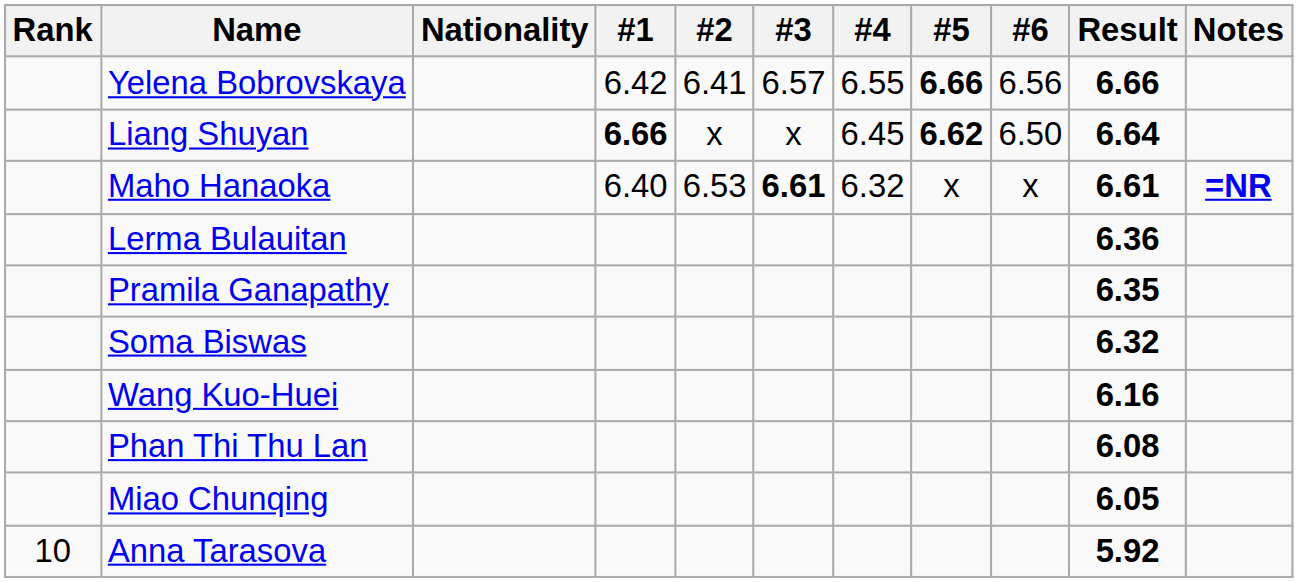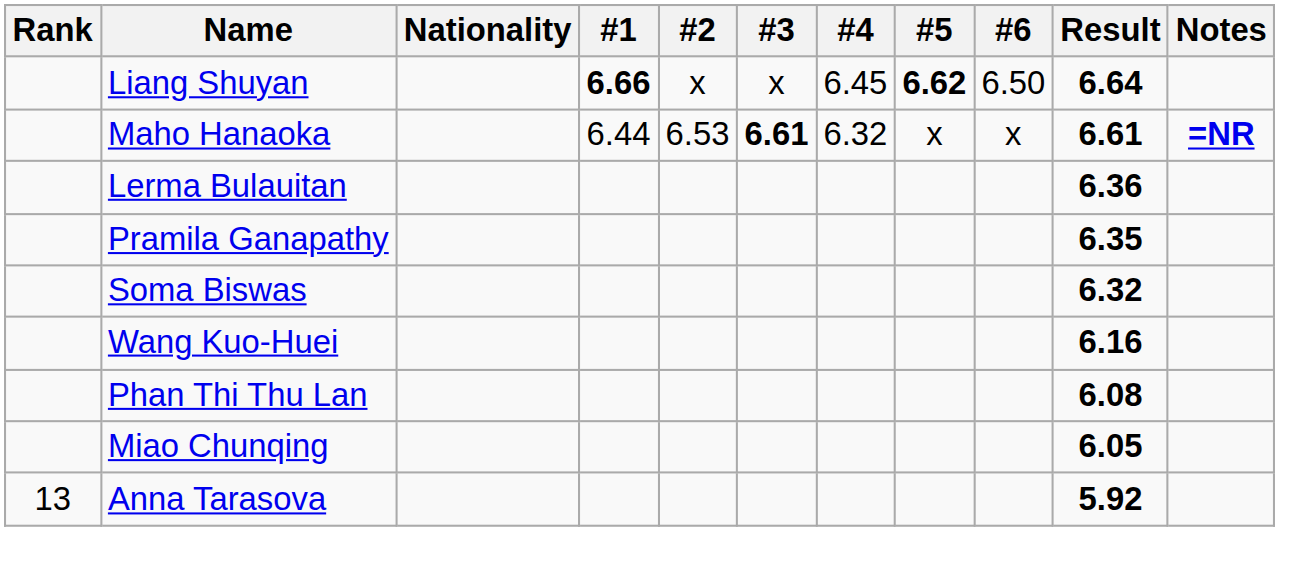 <table class="wikitable sortable" style="text-align:center">
 <tr>
 <th>Rank</th>
 <th>Name</th>
 <th>Nationality</th>
 <th>#1</th>
 <th>#2</th>
 <th>#3</th>
 <th>#4</th>
 <th>#5</th>
 <th>#6</th>
 <th>Result</th>
 <th>Notes</th>
-</tr>
-<tr>
-<td></td>
-<td align=left><a href='#'>Yelena Bobrovskaya</a></td>
-<td align=left></td>
-<td>6.42</td>
-<td>6.41</td>
-<td>6.57</td>
-<td>6.55</td>
-<td><strong>6.66</strong></td>
-<td>6.56</td>
-<td><strong>6.66</strong></td>
-<td></td>
 </tr>
 <tr>
 <td></td>
 <td align=left><a href='#'>Liang Shuyan</a></td>
 <td align=left></td>
 <td><strong>6.66</strong></td>
 <td>x</td>
 <td>x</td>
 <td>6.45</td>
 <td><strong>6.62</strong></td>
 <td>6.50</td>
 <td><strong>6.64</strong></td>
 <td></td>
 </tr>
 <tr>
 <td></td>
 <td align=left><a href='#'>Maho Hanaoka</a></td>
 <td align=left></td>
-<td>6.40</td>
+<td>6.44</td>
 <td>6.53</td>
 <td><strong>6.61</strong></td>
 <td>6.32</td>
 <td>x</td>
 <td>x</td>
 <td><strong>6.61</strong></td>
 <td><strong><a href='#'>=NR</a></strong></td>
 </tr>
 <tr>
 <td></td>
 <td align=left><a href='#'>Lerma Bulauitan</a></td>
 <td align=left></td>
 <td></td>
 <td></td>
 <td></td>
 <td></td>
 <td></td>
 <td></td>
 <td><strong>6.36</strong></td>
 <td></td>
 </tr>
 <tr>
 <td></td>
 <td align=left><a href='#'>Pramila Ganapathy</a></td>
 <td align=left></td>
 <td></td>
 <td></td>
 <td></td>
 <td></td>
 <td></td>
 <td></td>
 <td><strong>6.35</strong></td>
 <td></td>
 </tr>
 <tr>
 <td></td>
 <td align=left><a href='#'>Soma Biswas</a></td>
 <td align=left></td>
 <td></td>
 <td></td>
 <td></td>
 <td></td>
 <td></td>
 <td></td>
 <td><strong>6.32</strong></td>
 <td></td>
 </tr>
 <tr>
 <td></td>
 <td align=left><a href='#'>Wang Kuo-Huei</a></td>
 <td align=left></td>
 <td></td>
 <td></td>
 <td></td>
 <td></td>
 <td></td>
 <td></td>
 <td><strong>6.16</strong></td>
 <td></td>
 </tr>
 <tr>
 <td></td>
 <td align=left><a href='#'>Phan Thi Thu Lan</a></td>
 <td align=left></td>
 <td></td>
 <td></td>
 <td></td>
 <td></td>
 <td></td>
 <td></td>
 <td><strong>6.08</strong></td>
 <td></td>
 </tr>
 <tr>
 <td></td>
 <td align=left><a href='#'>Miao Chunqing</a></td>
 <td align=left></td>
 <td></td>
 <td></td>
 <td></td>
 <td></td>
 <td></td>
 <td></td>
 <td><strong>6.05</strong></td>
 <td></td>
 </tr>
 <tr>
-<td>10</td>
+<td>13</td>
 <td align=left><a href='#'>Anna Tarasova</a></td>
 <td align=left></td>
 <td></td>
 <td></td>
 <td></td>
 <td></td>
 <td></td>
 <td></td>
 <td><strong>5.92</strong></td>
 <td></td>
 </tr>
 </table>
